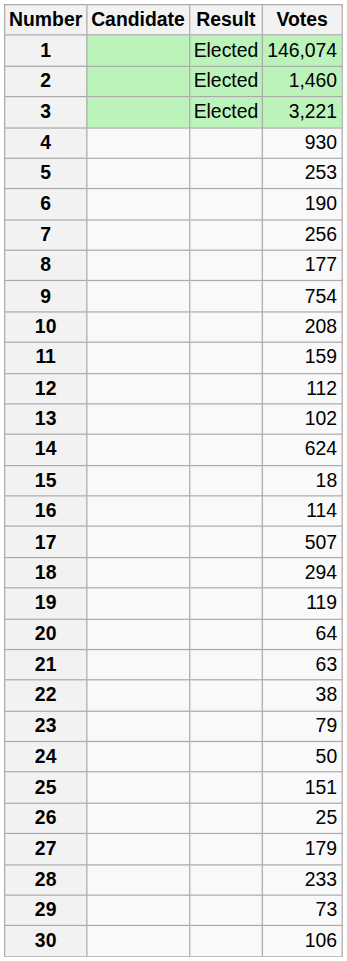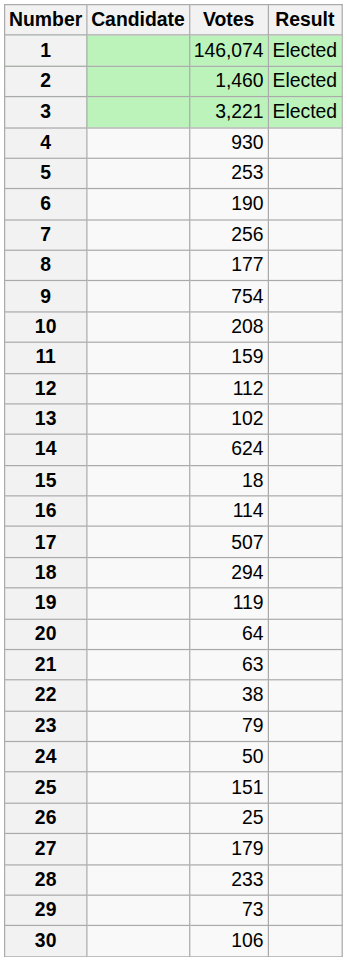 <table class="wikitable sortable">
 <tr>
 <th scope="col">Number</th>
 <th scope="col">Candidate</th>
+<th scope="col">Votes</th>
 <th scope="col">Result</th>
-<th scope="col">Votes</th>
 </tr>
 <tr bgcolor=bbf3bb>
 <th scope="row">1</th>
 <td></td>
+<td style="text-align:right">146,074</td>
 <td>Elected</td>
-<td style="text-align:right">146,074</td>
 </tr>
 <tr bgcolor=bbf3bb>
 <th scope="row">2</th>
 <td></td>
+<td style="text-align:right">1,460</td>
 <td>Elected</td>
-<td style="text-align:right">1,460</td>
 </tr>
 <tr bgcolor=bbf3bb>
 <th scope="row">3</th>
 <td></td>
+<td style="text-align:right">3,221</td>
 <td>Elected</td>
-<td style="text-align:right">3,221</td>
 </tr>
 <tr>
 <th scope="row">4</th>
 <td></td>
+<td style="text-align:right">930</td>
 <td></td>
-<td style="text-align:right">930</td>
 </tr>
 <tr>
 <th scope="row">5</th>
 <td></td>
+<td style="text-align:right">253</td>
 <td></td>
-<td style="text-align:right">253</td>
 </tr>
 <tr>
 <th scope="row">6</th>
 <td></td>
+<td style="text-align:right">190</td>
 <td></td>
-<td style="text-align:right">190</td>
 </tr>
 <tr>
 <th scope="row">7</th>
 <td></td>
+<td style="text-align:right">256</td>
 <td></td>
-<td style="text-align:right">256</td>
 </tr>
 <tr>
 <th scope="row">8</th>
 <td></td>
+<td style="text-align:right">177</td>
 <td></td>
-<td style="text-align:right">177</td>
 </tr>
 <tr>
 <th scope="row">9</th>
 <td></td>
+<td style="text-align:right">754</td>
 <td></td>
-<td style="text-align:right">754</td>
 </tr>
 <tr>
 <th scope="row">10</th>
 <td></td>
+<td style="text-align:right">208</td>
 <td></td>
-<td style="text-align:right">208</td>
 </tr>
 <tr>
 <th scope="row">11</th>
 <td></td>
+<td style="text-align:right">159</td>
 <td></td>
-<td style="text-align:right">159</td>
 </tr>
 <tr>
 <th scope="row">12</th>
 <td></td>
+<td style="text-align:right">112</td>
 <td></td>
-<td style="text-align:right">112</td>
 </tr>
 <tr>
 <th scope="row">13</th>
 <td></td>
+<td style="text-align:right">102</td>
 <td></td>
-<td style="text-align:right">102</td>
 </tr>
 <tr>
 <th scope="row">14</th>
 <td></td>
+<td style="text-align:right">624</td>
 <td></td>
-<td style="text-align:right">624</td>
 </tr>
 <tr>
 <th scope="row">15</th>
 <td></td>
+<td style="text-align:right">18</td>
 <td></td>
-<td style="text-align:right">18</td>
 </tr>
 <tr>
 <th scope="row">16</th>
 <td></td>
+<td style="text-align:right">114</td>
 <td></td>
-<td style="text-align:right">114</td>
 </tr>
 <tr>
 <th scope="row">17</th>
 <td></td>
+<td style="text-align:right">507</td>
 <td></td>
-<td style="text-align:right">507</td>
 </tr>
 <tr>
 <th scope="row">18</th>
 <td></td>
+<td style="text-align:right">294</td>
 <td></td>
-<td style="text-align:right">294</td>
 </tr>
 <tr>
 <th scope="row">19</th>
 <td></td>
+<td style="text-align:right">119</td>
 <td></td>
-<td style="text-align:right">119</td>
 </tr>
 <tr>
 <th scope="row">20</th>
 <td></td>
+<td style="text-align:right">64</td>
 <td></td>
-<td style="text-align:right">64</td>
 </tr>
 <tr>
 <th scope="row">21</th>
 <td></td>
+<td style="text-align:right">63</td>
 <td></td>
-<td style="text-align:right">63</td>
 </tr>
 <tr>
 <th scope="row">22</th>
 <td></td>
+<td style="text-align:right">38</td>
 <td></td>
-<td style="text-align:right">38</td>
 </tr>
 <tr>
 <th scope="row">23</th>
 <td></td>
+<td style="text-align:right">79</td>
 <td></td>
-<td style="text-align:right">79</td>
 </tr>
 <tr>
 <th scope="row">24</th>
 <td></td>
+<td style="text-align:right">50</td>
 <td></td>
-<td style="text-align:right">50</td>
 </tr>
 <tr>
 <th scope="row">25</th>
 <td></td>
+<td style="text-align:right">151</td>
 <td></td>
-<td style="text-align:right">151</td>
 </tr>
 <tr>
 <th scope="row">26</th>
 <td></td>
+<td style="text-align:right">25</td>
 <td></td>
-<td style="text-align:right">25</td>
 </tr>
 <tr>
 <th scope="row">27</th>
 <td></td>
+<td style="text-align:right">179</td>
 <td></td>
-<td style="text-align:right">179</td>
 </tr>
 <tr>
 <th scope="row">28</th>
 <td></td>
+<td style="text-align:right">233</td>
 <td></td>
-<td style="text-align:right">233</td>
 </tr>
 <tr>
 <th scope="row">29</th>
 <td></td>
+<td style="text-align:right">73</td>
 <td></td>
-<td style="text-align:right">73</td>
 </tr>
 <tr>
 <th scope="row">30</th>
 <td></td>
+<td style="text-align:right">106</td>
 <td></td>
-<td style="text-align:right">106</td>
 </tr>
 </table>
